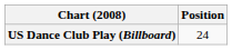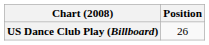 <table class="wikitable plainrowheaders" style="text-align:center">
 <tr>
 <th scope="col">Chart (2008)</th>
 <th scope="col">Position</th>
 </tr>
 <tr>
 <th scope="row">US Dance Club Play (<em>Billboard</em>)</th>
-<td>24</td>
+<td>26</td>
 </tr>
 </table>
